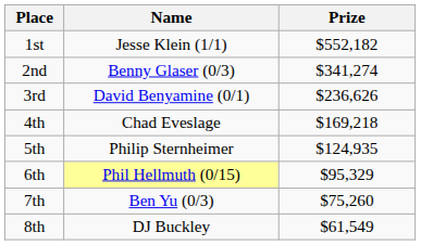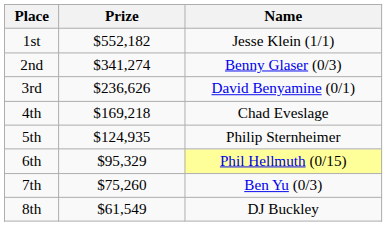 <table class="wikitable">
 <tr>
 <th width="50">Place</th>
+<th width="125">Prize</th>
 <th width="200">Name</th>
-<th width="125">Prize</th>
 </tr>
 <tr>
 <td align = "center">1st</td>
+<td align = "center">$552,182</td>
 <td align = "center"> Jesse Klein (1/1)</td>
-<td align = "center">$552,182</td>
 </tr>
 <tr>
 <td align = "center">2nd</td>
+<td align = "center">$341,274</td>
 <td align = "center"> <a href='#'>Benny Glaser</a> (0/3)</td>
-<td align = "center">$341,274</td>
 </tr>
 <tr>
 <td align = "center">3rd</td>
+<td align = "center">$236,626</td>
 <td align = "center"> <a href='#'>David Benyamine</a> (0/1)</td>
-<td align = "center">$236,626</td>
 </tr>
 <tr>
 <td align = "center">4th</td>
+<td align = "center">$169,218</td>
 <td align = "center"> Chad Eveslage</td>
-<td align = "center">$169,218</td>
 </tr>
 <tr>
 <td align = "center">5th</td>
+<td align = "center">$124,935</td>
 <td align = "center"> Philip Sternheimer</td>
-<td align = "center">$124,935</td>
 </tr>
 <tr>
 <td align = "center">6th</td>
+<td align = "center">$95,329</td>
 <td align = "center" "center" bgcolor="#FFFF99"> <a href='#'>Phil Hellmuth</a> (0/15)</td>
-<td align = "center">$95,329</td>
 </tr>
 <tr>
 <td align = "center">7th</td>
+<td align = "center">$75,260</td>
 <td align = "center"> <a href='#'>Ben Yu</a> (0/3)</td>
-<td align = "center">$75,260</td>
 </tr>
 <tr>
 <td align = "center">8th</td>
+<td align = "center">$61,549</td>
 <td align = "center"> DJ Buckley</td>
-<td align = "center">$61,549</td>
 </tr>
 </table>
